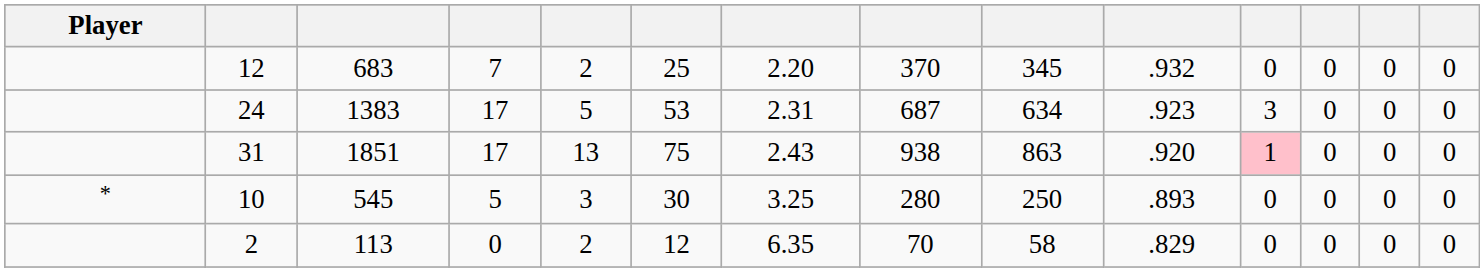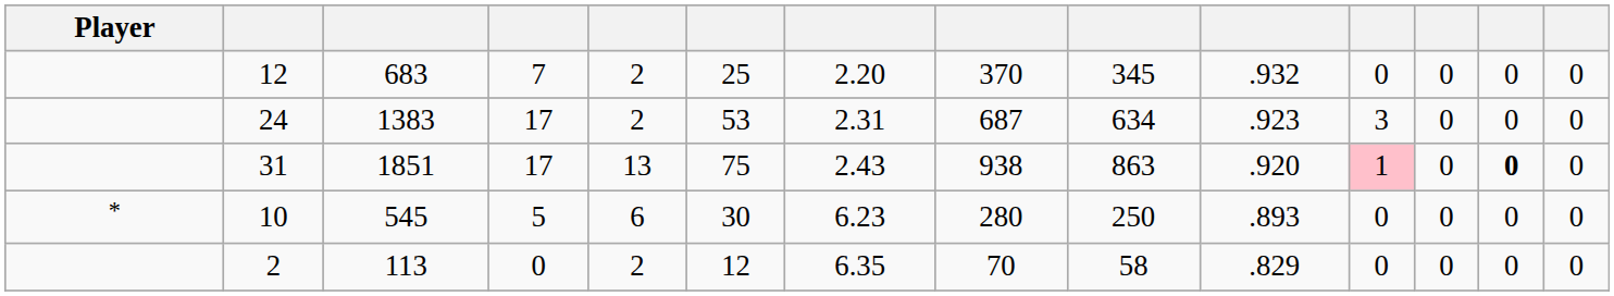 <table class="wikitable sortable" style="width:100%;">
 <tr style="text-align:center; background:#ddd;">
 <th>Player</th>
 <th></th>
 <th></th>
 <th></th>
 <th></th>
 <th></th>
 <th></th>
 <th></th>
 <th></th>
 <th></th>
 <th></th>
 <th></th>
 <th></th>
 <th></th>
 </tr>
 <tr align=center>
 <td style=white-space:nowrap></td>
 <td>12</td>
 <td>683</td>
 <td>7</td>
 <td>2</td>
 <td>25</td>
 <td>2.20</td>
 <td>370</td>
 <td>345</td>
 <td>.932</td>
 <td>0</td>
 <td>0</td>
 <td>0</td>
 <td>0</td>
 </tr>
 <tr align=center>
 <td style=white-space:nowrap></td>
 <td>24</td>
 <td>1383</td>
 <td>17</td>
-<td>5</td>
+<td>2</td>
 <td>53</td>
 <td>2.31</td>
 <td>687</td>
 <td>634</td>
 <td>.923</td>
 <td>3</td>
 <td>0</td>
 <td>0</td>
 <td>0</td>
 </tr>
 <tr align=center>
 <td style=white-space:nowrap></td>
 <td>31</td>
 <td>1851</td>
 <td>17</td>
 <td>13</td>
 <td>75</td>
 <td>2.43</td>
 <td>938</td>
 <td>863</td>
 <td>.920</td>
 <td style="background: pink;">1</td>
 <td>0</td>
-<td>0</td>
+<td><strong>0</strong></td>
 <td>0</td>
 </tr>
 <tr align=center>
 <td style=white-space:nowrap><sup>*</sup></td>
 <td>10</td>
 <td>545</td>
 <td>5</td>
-<td>3</td>
+<td>6</td>
 <td>30</td>
-<td>3.25</td>
+<td>6.23</td>
 <td>280</td>
 <td>250</td>
 <td>.893</td>
 <td>0</td>
 <td>0</td>
 <td>0</td>
 <td>0</td>
 </tr>
 <tr align=center>
 <td style=white-space:nowrap></td>
 <td>2</td>
 <td>113</td>
 <td>0</td>
 <td>2</td>
 <td>12</td>
 <td>6.35</td>
 <td>70</td>
 <td>58</td>
 <td>.829</td>
 <td>0</td>
 <td>0</td>
 <td>0</td>
 <td>0</td>
 </tr>
 </table>
